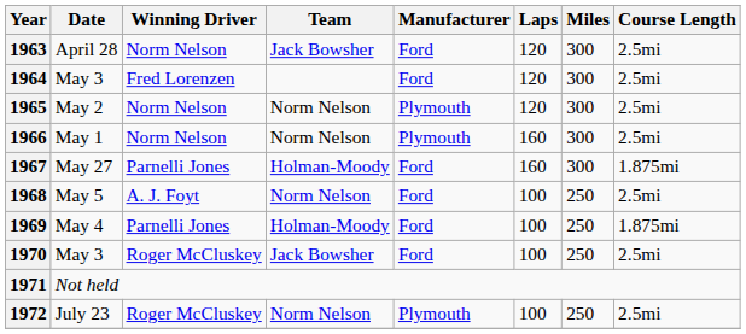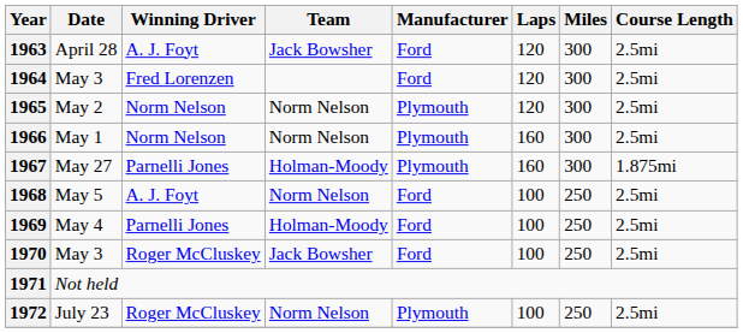 <table class="wikitable" font-size:"85%">
 <tr>
 <th>Year</th>
 <th>Date</th>
 <th>Winning Driver</th>
 <th>Team</th>
 <th>Manufacturer</th>
 <th>Laps</th>
 <th>Miles</th>
 <th>Course Length</th>
 </tr>
 <tr>
 <th>1963</th>
 <td>April 28</td>
-<td><a href='#'>Norm Nelson</a></td>
+<td><a href='#'>A. J. Foyt</a></td>
 <td><a href='#'>Jack Bowsher</a></td>
 <td><a href='#'>Ford</a></td>
 <td>120</td>
 <td>300</td>
 <td>2.5mi</td>
 </tr>
 <tr>
 <th>1964</th>
 <td>May 3</td>
 <td><a href='#'>Fred Lorenzen</a></td>
 <td></td>
 <td><a href='#'>Ford</a></td>
 <td>120</td>
 <td>300</td>
 <td>2.5mi</td>
 </tr>
 <tr>
 <th>1965</th>
 <td>May 2</td>
 <td><a href='#'>Norm Nelson</a></td>
 <td>Norm Nelson</td>
 <td><a href='#'>Plymouth</a></td>
 <td>120</td>
 <td>300</td>
 <td>2.5mi</td>
 </tr>
 <tr>
 <th>1966</th>
 <td>May 1</td>
 <td><a href='#'>Norm Nelson</a></td>
 <td>Norm Nelson</td>
 <td><a href='#'>Plymouth</a></td>
 <td>160</td>
 <td>300</td>
 <td>2.5mi</td>
 </tr>
 <tr>
 <th>1967</th>
 <td>May 27</td>
 <td><a href='#'>Parnelli Jones</a></td>
 <td><a href='#'>Holman-Moody</a></td>
-<td><a href='#'>Ford</a></td>
+<td><a href='#'>Plymouth</a></td>
 <td>160</td>
 <td>300</td>
 <td>1.875mi</td>
 </tr>
 <tr>
 <th>1968</th>
 <td>May 5</td>
 <td><a href='#'>A. J. Foyt</a></td>
 <td><a href='#'>Norm Nelson</a></td>
 <td><a href='#'>Ford</a></td>
 <td>100</td>
 <td>250</td>
 <td>2.5mi</td>
 </tr>
 <tr>
 <th>1969</th>
 <td>May 4</td>
 <td><a href='#'>Parnelli Jones</a></td>
 <td><a href='#'>Holman-Moody</a></td>
 <td><a href='#'>Ford</a></td>
 <td>100</td>
 <td>250</td>
-<td>1.875mi</td>
+<td>2.5mi</td>
 </tr>
 <tr>
 <th>1970</th>
 <td>May 3</td>
 <td><a href='#'>Roger McCluskey</a></td>
 <td><a href='#'>Jack Bowsher</a></td>
 <td><a href='#'>Ford</a></td>
 <td>100</td>
 <td>250</td>
 <td>2.5mi</td>
 </tr>
 <tr>
 <th>1971</th>
 <td colspan=7><em>Not held</em></td>
 </tr>
 <tr>
 <th>1972</th>
 <td>July 23</td>
 <td><a href='#'>Roger McCluskey</a></td>
 <td><a href='#'>Norm Nelson</a></td>
 <td><a href='#'>Plymouth</a></td>
 <td>100</td>
 <td>250</td>
 <td>2.5mi</td>
 </tr>
 <tr>
 </tr>
 </table>
